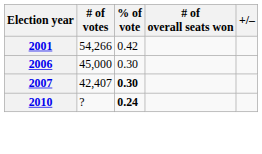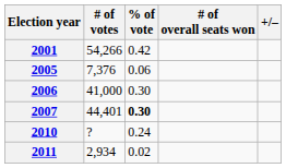 <table class=wikitable>
 <tr>
 <th>Election year</th>
 <th># of<br>votes</th>
 <th>% of<br>vote</th>
 <th># of<br>overall seats won</th>
 <th>+/–</th>
 </tr>
 <tr>
 <th><a href='#'>2001</a></th>
 <td>54,266</td>
 <td>0.42</td>
 <td></td>
 <td></td>
 </tr>
 <tr>
+<th><a href='#'>2005</a></th>
+<td>7,376</td>
+<td>0.06</td>
+<td></td>
+<td></td>
+</tr>
+<tr>
 <th><a href='#'>2006</a></th>
-<td>45,000</td>
+<td>41,000</td>
 <td>0.30</td>
 <td></td>
 <td></td>
 </tr>
 <tr>
 <th><a href='#'>2007</a></th>
-<td>42,407</td>
+<td>44,401</td>
 <td><strong>0.30</strong></td>
 <td></td>
 <td></td>
 </tr>
 <tr>
 <th><a href='#'>2010</a></th>
 <td>?</td>
-<td><strong>0.24</strong></td>
+<td>0.24</td>
+<td></td>
+<td></td>
+</tr>
+<tr>
+<th><a href='#'>2011</a></th>
+<td>2,934</td>
+<td>0.02</td>
 <td></td>
 <td></td>
 </tr>
 </table>
